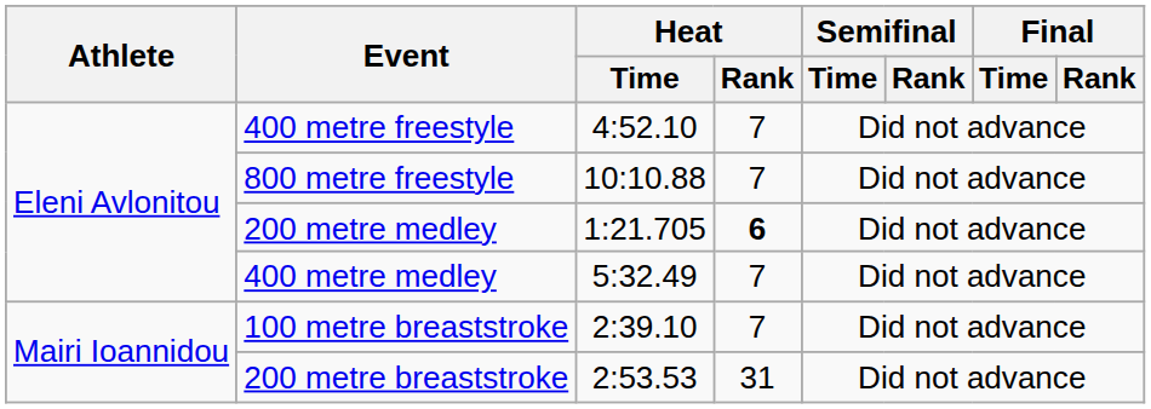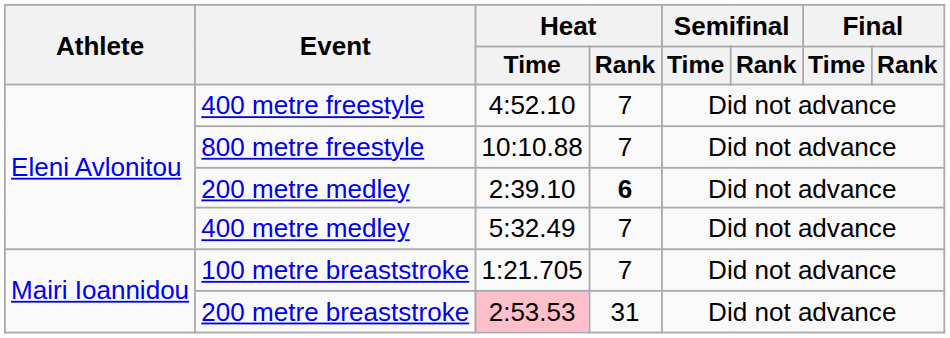 <table class=wikitable style="font-size:90%">
 <tr>
 <th rowspan="2">Athlete</th>
 <th rowspan="2">Event</th>
 <th colspan="2">Heat</th>
 <th colspan="2">Semifinal</th>
 <th colspan="2">Final</th>
 </tr>
 <tr style="font-size:95%">
 <th>Time</th>
 <th>Rank</th>
 <th>Time</th>
 <th>Rank</th>
 <th>Time</th>
 <th>Rank</th>
 </tr>
 <tr align=center>
 <td style="text-align:left;" rowspan="4"><a href='#'>Eleni Avlonitou</a></td>
 <td align=left><a href='#'>400 metre freestyle</a></td>
 <td align=center>4:52.10</td>
 <td align=center>7</td>
 <td colspan="4" style="text-align:center;">Did not advance</td>
 </tr>
 <tr>
 <td align=left><a href='#'>800 metre freestyle</a></td>
 <td align=center>10:10.88</td>
 <td align=center>7</td>
 <td colspan="4" style="text-align:center;">Did not advance</td>
 </tr>
 <tr>
 <td align=left><a href='#'>200 metre medley</a></td>
-<td align=center>1:21.705</td>
+<td align=center>2:39.10</td>
 <td align=center><strong>6</strong></td>
 <td colspan="4" style="text-align:center;">Did not advance</td>
 </tr>
 <tr>
 <td align=left><a href='#'>400 metre medley</a></td>
 <td align=center>5:32.49</td>
 <td align=center>7</td>
 <td colspan="4" style="text-align:center;">Did not advance</td>
 </tr>
 <tr align=center>
 <td style="text-align:left;" rowspan="2"><a href='#'>Mairi Ioannidou</a></td>
 <td align=left><a href='#'>100 metre breaststroke</a></td>
-<td align=center>2:39.10</td>
+<td align=center>1:21.705</td>
 <td align=center>7</td>
 <td colspan="4" style="text-align:center;">Did not advance</td>
 </tr>
 <tr>
 <td align=left><a href='#'>200 metre breaststroke</a></td>
-<td align=center>2:53.53</td>
+<td align=center style="background: pink;">2:53.53</td>
 <td align=center>31</td>
 <td colspan="4" style="text-align:center;">Did not advance</td>
 </tr>
 </table>
